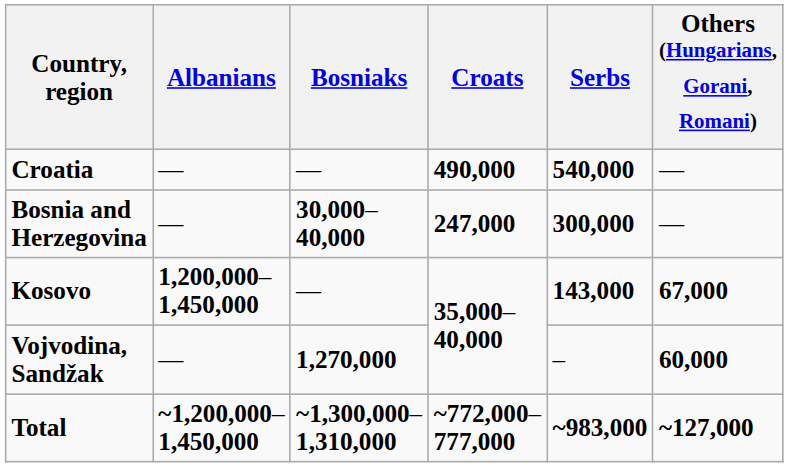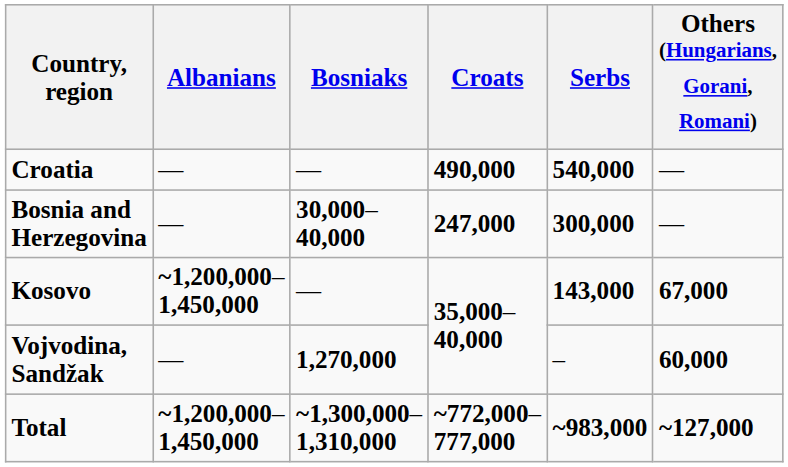 <table class="wikitable" style="margin-left: auto; margin-right: auto; border: none; width: 300px">
 <tr>
 <th scope="col">Country, region</th>
 <th scope="col"><a href='#'>Albanians</a></th>
 <th scope="col"><a href='#'>Bosniaks</a></th>
 <th scope="col"><a href='#'>Croats</a></th>
 <th scope="col"><a href='#'>Serbs</a></th>
 <th scope="col">Others <sup>(<a href='#'>Hungarians</a>, <a href='#'>Gorani</a>, <a href='#'>Romani</a>)</sup></th>
 </tr>
 <tr>
 <td><strong>Croatia</strong></td>
 <td>—</td>
 <td>—</td>
 <td><strong>490,000</strong></td>
 <td><strong>540,000</strong></td>
 <td>—</td>
 </tr>
 <tr>
 <td><strong>Bosnia and Herzegovina</strong></td>
 <td>—</td>
 <td><strong>30,000</strong>–<strong>40,000</strong></td>
 <td><strong>247,000</strong></td>
 <td><strong>300,000</strong></td>
 <td>—</td>
 </tr>
 <tr>
 <td><strong>Kosovo</strong></td>
-<td><strong>1,200,000</strong>–<strong>1,450,000</strong></td>
+<td><strong>~1,200,000</strong>–<strong>1,450,000</strong></td>
 <td>—</td>
 <td rowspan="2"><strong>35,000</strong>–<strong>40,000</strong></td>
 <td><strong>143,000</strong></td>
 <td><strong>67,000</strong></td>
 </tr>
 <tr>
 <td><strong>Vojvodina, Sandžak</strong></td>
 <td>—</td>
 <td><strong>1,270,000</strong></td>
 <td>–</td>
 <td><strong>60,000</strong></td>
 </tr>
 <tr>
 <td><strong>Total</strong></td>
 <td><strong>~1,200,000</strong>–<strong>1,450,000</strong></td>
 <td><strong>~1,300,000</strong>–<strong>1,310,000</strong></td>
 <td><strong>~772,000</strong>–<strong>777,000</strong></td>
 <td><strong>~983,000</strong></td>
 <td><strong>~127,000</strong></td>
 </tr>
 </table>
